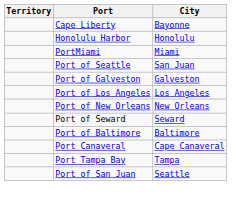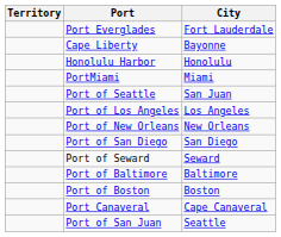 <table class="wikitable">
 <tr>
 <th>Territory</th>
 <th>Port</th>
 <th>City</th>
+</tr>
+<tr>
+<td></td>
+<td><a href='#'>Port Everglades</a></td>
+<td><a href='#'>Fort Lauderdale</a></td>
 </tr>
 <tr>
 <td></td>
 <td><a href='#'>Cape Liberty</a></td>
 <td><a href='#'>Bayonne</a></td>
 </tr>
 <tr>
 <td></td>
 <td><a href='#'>Honolulu Harbor</a></td>
 <td><a href='#'>Honolulu</a></td>
 </tr>
 <tr>
 <td></td>
 <td><a href='#'>PortMiami</a></td>
 <td><a href='#'>Miami</a></td>
 </tr>
 <tr>
 <td></td>
 <td><a href='#'>Port of Seattle</a></td>
 <td><a href='#'>San Juan</a></td>
 </tr>
 <tr>
 <td></td>
-<td><a href='#'>Port of Galveston</a></td>
-<td><a href='#'>Galveston</a></td>
-</tr>
-<tr>
-<td></td>
 <td><a href='#'>Port of Los Angeles</a></td>
 <td><a href='#'>Los Angeles</a></td>
 </tr>
 <tr>
 <td></td>
 <td><a href='#'>Port of New Orleans</a></td>
 <td><a href='#'>New Orleans</a></td>
+</tr>
+<tr>
+<td></td>
+<td><a href='#'>Port of San Diego</a></td>
+<td><a href='#'>San Diego</a></td>
 </tr>
 <tr>
 <td></td>
 <td>Port of Seward</td>
 <td><a href='#'>Seward</a></td>
 </tr>
 <tr>
 <td></td>
 <td><a href='#'>Port of Baltimore</a></td>
 <td><a href='#'>Baltimore</a></td>
 </tr>
 <tr>
 <td></td>
-<td><a href='#'>Port Canaveral</a></td>
-<td><a href='#'>Cape Canaveral</a></td>
+<td><a href='#'>Port of Boston</a></td>
+<td><a href='#'>Boston</a></td>
 </tr>
 <tr>
 <td></td>
-<td><a href='#'>Port Tampa Bay</a></td>
-<td><a href='#'>Tampa</a></td>
+<td><a href='#'>Port Canaveral</a></td>
+<td><a href='#'>Cape Canaveral</a></td>
 </tr>
 <tr>
 <td></td>
 <td><a href='#'>Port of San Juan</a></td>
 <td><a href='#'>Seattle</a></td>
 </tr>
 </table>
